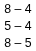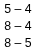 <table style="text-align:center">
 <tr>
 <th width=200></th>
 <th width=100></th>
 <th width=200></th>
 </tr>
 <tr>
 <td align=right><strong></strong></td>
-<td>8 – 4</td>
+<td>5 – 4</td>
 <td align=left></td>
 </tr>
 <tr>
 <td align=right><strong></strong></td>
-<td>5 – 4</td>
+<td>8 – 4</td>
 <td align=left></td>
 </tr>
 <tr>
 <td align=right><strong></strong></td>
 <td>8 – 5</td>
 <td align=left></td>
 </tr>
 </table>
